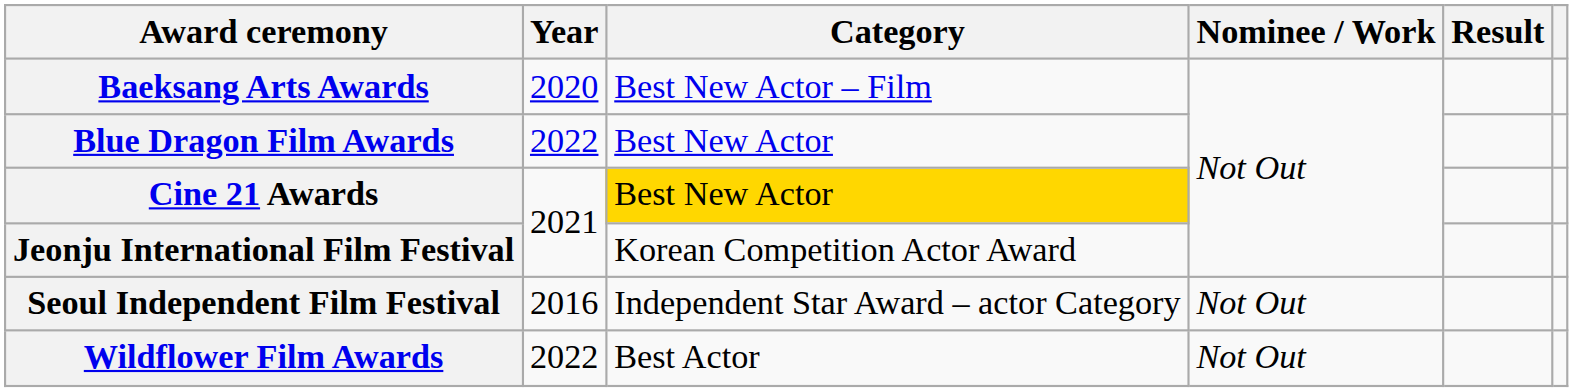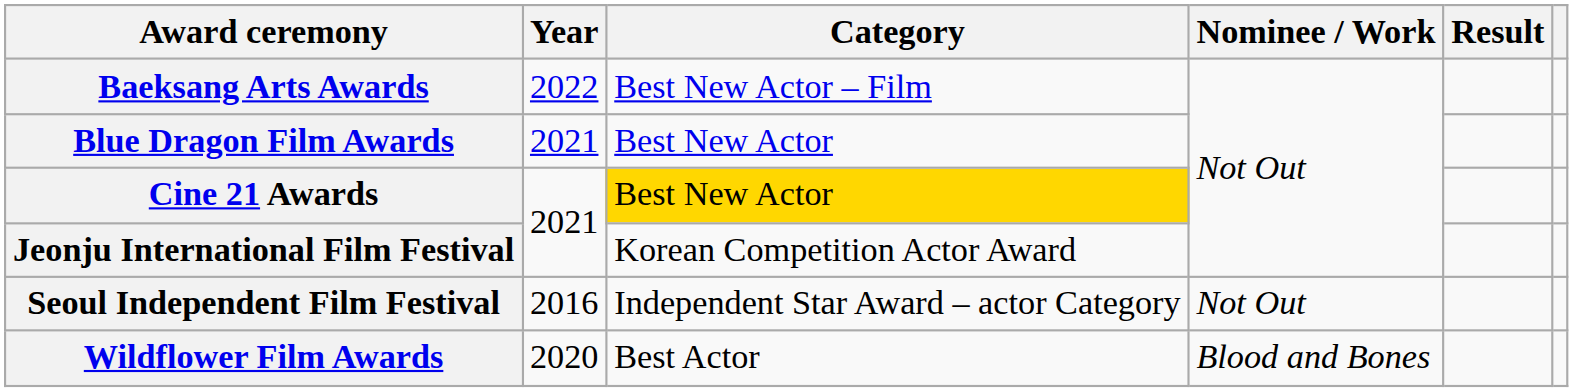 <table class="wikitable plainrowheaders sortable">
 <tr>
 <th scope="col">Award ceremony</th>
 <th scope="col">Year</th>
 <th scope="col">Category</th>
 <th scope="col">Nominee / Work</th>
 <th scope="col">Result</th>
 <th scope="col" class="unsortable"></th>
 </tr>
 <tr>
 <th scope="row"><a href='#'>Baeksang Arts Awards</a></th>
-<td style="text-align:center"><a href='#'>2020</a></td>
+<td style="text-align:center"><a href='#'>2022</a></td>
 <td><a href='#'>Best New Actor – Film</a></td>
 <td rowspan="4"><em>Not Out</em></td>
 <td></td>
 <td rowspan="1"  style="text-align:center"></td>
 </tr>
 <tr>
 <th scope="row"><a href='#'>Blue Dragon Film Awards</a></th>
-<td style="text-align:center"><a href='#'>2022</a></td>
+<td style="text-align:center"><a href='#'>2021</a></td>
 <td><a href='#'>Best New Actor</a></td>
 <td></td>
 <td style="text-align:center"></td>
 </tr>
 <tr>
 <th scope="row"><a href='#'>Cine 21</a> Awards</th>
 <td rowspan="2" style="text-align:center">2021</td>
 <td style="background: gold;">Best New Actor</td>
 <td></td>
 <td style="text-align:center"></td>
 </tr>
 <tr>
 <th scope="row">Jeonju International Film Festival</th>
 <td>Korean Competition Actor Award</td>
 <td></td>
 <td style="text-align:center"></td>
 </tr>
 <tr>
 <th scope="row">Seoul Independent Film Festival</th>
 <td style="text-align:center">2016</td>
 <td>Independent Star Award – actor Category</td>
 <td><em>Not Out</em></td>
 <td></td>
 <td style="text-align:center"></td>
 </tr>
 <tr>
 <th scope="row"><a href='#'>Wildflower Film Awards</a></th>
-<td style="text-align:center">2022</td>
+<td style="text-align:center">2020</td>
 <td>Best Actor</td>
-<td><em>Not Out</em></td>
+<td><em>Blood and Bones</em></td>
 <td></td>
 <td style="text-align:center"></td>
 </tr>
 </table>
